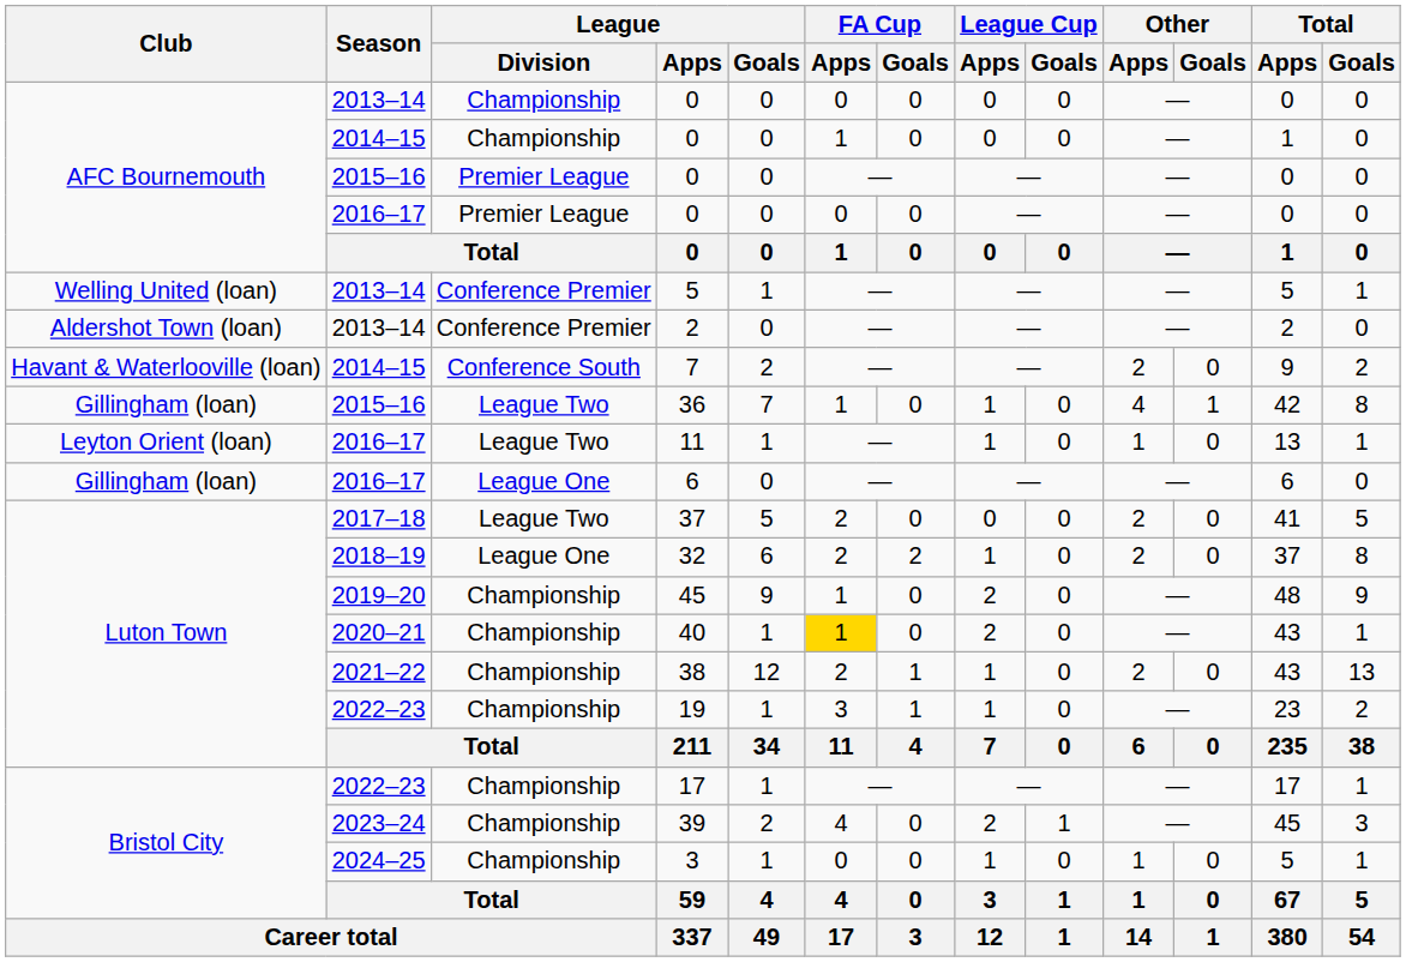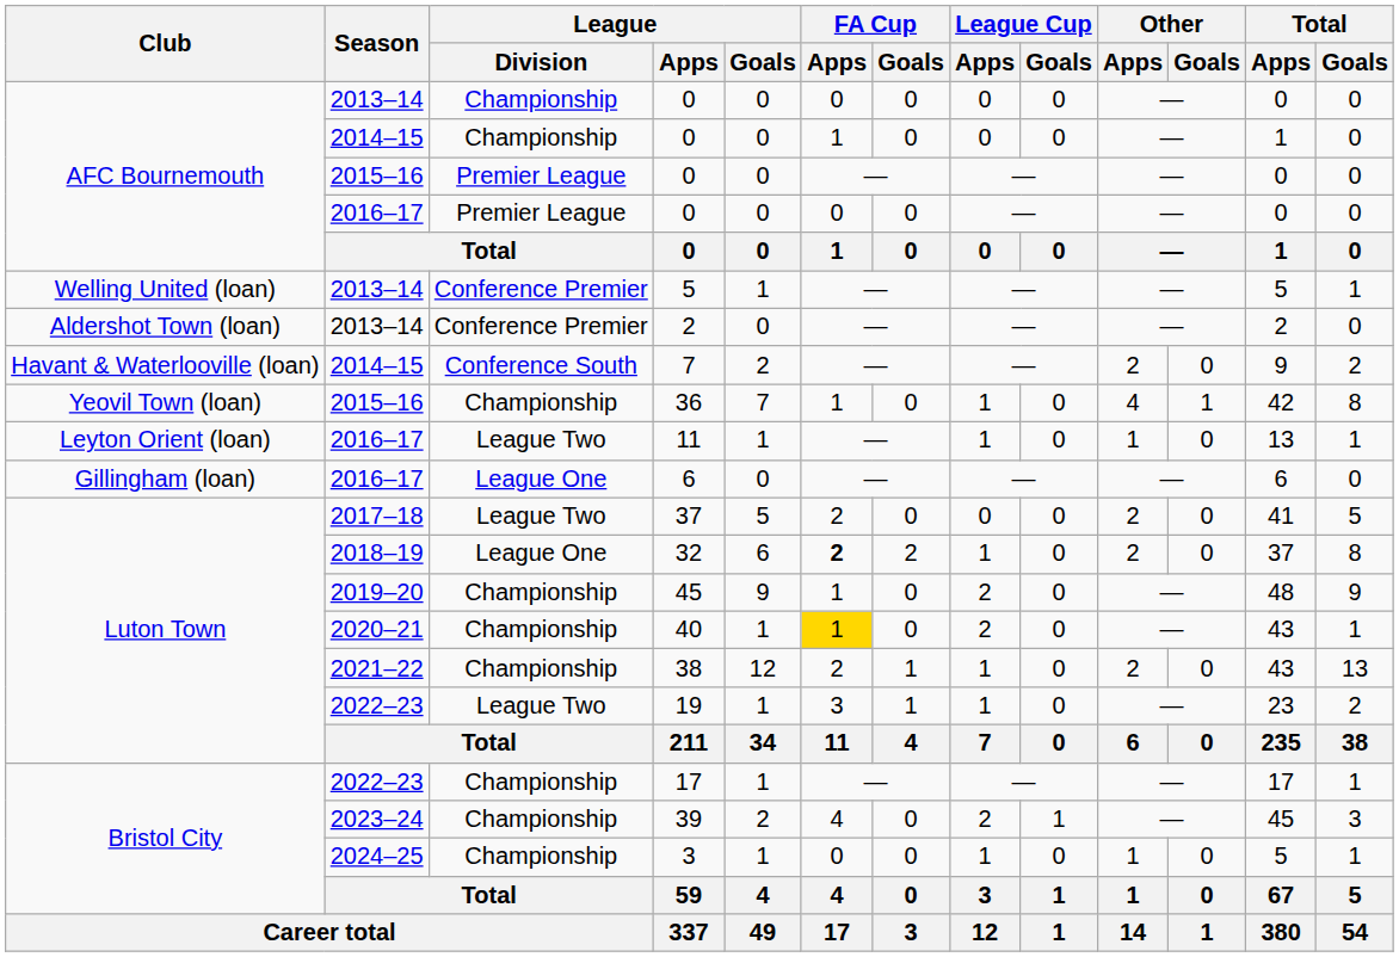 <table class="wikitable" style="text-align:center;">
 <tr>
 <th rowspan="2">Club</th>
 <th rowspan="2">Season</th>
 <th colspan="3">League</th>
 <th colspan="2"><a href='#'>FA Cup</a></th>
 <th colspan="2"><a href='#'>League Cup</a></th>
 <th colspan="2">Other</th>
 <th colspan="2">Total</th>
 </tr>
 <tr>
 <th>Division</th>
 <th>Apps</th>
 <th>Goals</th>
 <th>Apps</th>
 <th>Goals</th>
 <th>Apps</th>
 <th>Goals</th>
 <th>Apps</th>
 <th>Goals</th>
 <th>Apps</th>
 <th>Goals</th>
 </tr>
 <tr>
 <td rowspan="5"><a href='#'>AFC Bournemouth</a></td>
 <td><a href='#'>2013–14</a></td>
 <td><a href='#'>Championship</a></td>
 <td>0</td>
 <td>0</td>
 <td>0</td>
 <td>0</td>
 <td>0</td>
 <td>0</td>
 <td colspan="2">—</td>
 <td>0</td>
 <td>0</td>
 </tr>
 <tr>
 <td><a href='#'>2014–15</a></td>
 <td>Championship</td>
 <td>0</td>
 <td>0</td>
 <td>1</td>
 <td>0</td>
 <td>0</td>
 <td>0</td>
 <td colspan="2">—</td>
 <td>1</td>
 <td>0</td>
 </tr>
 <tr>
 <td><a href='#'>2015–16</a></td>
 <td><a href='#'>Premier League</a></td>
 <td>0</td>
 <td>0</td>
 <td colspan="2">—</td>
 <td colspan="2">—</td>
 <td colspan="2">—</td>
 <td>0</td>
 <td>0</td>
 </tr>
 <tr>
 <td><a href='#'>2016–17</a></td>
 <td>Premier League</td>
 <td>0</td>
 <td>0</td>
 <td>0</td>
 <td>0</td>
 <td colspan="2">—</td>
 <td colspan="2">—</td>
 <td>0</td>
 <td>0</td>
 </tr>
 <tr>
 <th colspan="2">Total</th>
 <th>0</th>
 <th>0</th>
 <th>1</th>
 <th>0</th>
 <th>0</th>
 <th>0</th>
 <th colspan="2">—</th>
 <th>1</th>
 <th>0</th>
 </tr>
 <tr>
 <td><a href='#'>Welling United</a> (loan)</td>
 <td><a href='#'>2013–14</a></td>
 <td><a href='#'>Conference Premier</a></td>
 <td>5</td>
 <td>1</td>
 <td colspan="2">—</td>
 <td colspan="2">—</td>
 <td colspan="2">—</td>
 <td>5</td>
 <td>1</td>
 </tr>
 <tr>
 <td><a href='#'>Aldershot Town</a> (loan)</td>
 <td>2013–14</td>
 <td>Conference Premier</td>
 <td>2</td>
 <td>0</td>
 <td colspan="2">—</td>
 <td colspan="2">—</td>
 <td colspan="2">—</td>
 <td>2</td>
 <td>0</td>
 </tr>
 <tr>
 <td><a href='#'>Havant & Waterlooville</a> (loan)</td>
 <td><a href='#'>2014–15</a></td>
 <td><a href='#'>Conference South</a></td>
 <td>7</td>
 <td>2</td>
 <td colspan="2">—</td>
 <td colspan="2">—</td>
 <td>2</td>
 <td>0</td>
 <td>9</td>
 <td>2</td>
 </tr>
 <tr>
-<td><a href='#'>Gillingham</a> (loan)</td>
+<td><a href='#'>Yeovil Town</a> (loan)</td>
 <td><a href='#'>2015–16</a></td>
-<td><a href='#'>League Two</a></td>
+<td>Championship</td>
 <td>36</td>
 <td>7</td>
 <td>1</td>
 <td>0</td>
 <td>1</td>
 <td>0</td>
 <td>4</td>
 <td>1</td>
 <td>42</td>
 <td>8</td>
 </tr>
 <tr>
 <td><a href='#'>Leyton Orient</a> (loan)</td>
 <td><a href='#'>2016–17</a></td>
 <td>League Two</td>
 <td>11</td>
 <td>1</td>
 <td colspan="2">—</td>
 <td>1</td>
 <td>0</td>
 <td>1</td>
 <td>0</td>
 <td>13</td>
 <td>1</td>
 </tr>
 <tr>
 <td><a href='#'>Gillingham</a> (loan)</td>
 <td><a href='#'>2016–17</a></td>
 <td><a href='#'>League One</a></td>
 <td>6</td>
 <td>0</td>
 <td colspan="2">—</td>
 <td colspan="2">—</td>
 <td colspan="2">—</td>
 <td>6</td>
 <td>0</td>
 </tr>
 <tr>
 <td rowspan="7"><a href='#'>Luton Town</a></td>
 <td><a href='#'>2017–18</a></td>
 <td>League Two</td>
 <td>37</td>
 <td>5</td>
 <td>2</td>
 <td>0</td>
 <td>0</td>
 <td>0</td>
 <td>2</td>
 <td>0</td>
 <td>41</td>
 <td>5</td>
 </tr>
 <tr>
 <td><a href='#'>2018–19</a></td>
 <td>League One</td>
 <td>32</td>
 <td>6</td>
-<td>2</td>
+<td><strong>2</strong></td>
 <td>2</td>
 <td>1</td>
 <td>0</td>
 <td>2</td>
 <td>0</td>
 <td>37</td>
 <td>8</td>
 </tr>
 <tr>
 <td><a href='#'>2019–20</a></td>
 <td>Championship</td>
 <td>45</td>
 <td>9</td>
 <td>1</td>
 <td>0</td>
 <td>2</td>
 <td>0</td>
 <td colspan="2">—</td>
 <td>48</td>
 <td>9</td>
 </tr>
 <tr>
 <td><a href='#'>2020–21</a></td>
 <td>Championship</td>
 <td>40</td>
 <td>1</td>
 <td style="background: gold;">1</td>
 <td>0</td>
 <td>2</td>
 <td>0</td>
 <td colspan="2">—</td>
 <td>43</td>
 <td>1</td>
 </tr>
 <tr>
 <td><a href='#'>2021–22</a></td>
 <td>Championship</td>
 <td>38</td>
 <td>12</td>
 <td>2</td>
 <td>1</td>
 <td>1</td>
 <td>0</td>
 <td>2</td>
 <td>0</td>
 <td>43</td>
 <td>13</td>
 </tr>
 <tr>
 <td><a href='#'>2022–23</a></td>
-<td>Championship</td>
+<td>League Two</td>
 <td>19</td>
 <td>1</td>
 <td>3</td>
 <td>1</td>
 <td>1</td>
 <td>0</td>
 <td colspan="2">—</td>
 <td>23</td>
 <td>2</td>
 </tr>
 <tr>
 <th colspan="2">Total</th>
 <th>211</th>
 <th>34</th>
 <th>11</th>
 <th>4</th>
 <th>7</th>
 <th>0</th>
 <th>6</th>
 <th>0</th>
 <th>235</th>
 <th>38</th>
 </tr>
 <tr>
 <td rowspan="4"><a href='#'>Bristol City</a></td>
 <td><a href='#'>2022–23</a></td>
 <td>Championship</td>
 <td>17</td>
 <td>1</td>
 <td colspan="2">—</td>
 <td colspan="2">—</td>
 <td colspan="2">—</td>
 <td>17</td>
 <td>1</td>
 </tr>
 <tr>
 <td><a href='#'>2023–24</a></td>
 <td>Championship</td>
 <td>39</td>
 <td>2</td>
 <td>4</td>
 <td>0</td>
 <td>2</td>
 <td>1</td>
 <td colspan="2">—</td>
 <td>45</td>
 <td>3</td>
 </tr>
 <tr>
 <td><a href='#'>2024–25</a></td>
 <td>Championship</td>
 <td>3</td>
 <td>1</td>
 <td>0</td>
 <td>0</td>
 <td>1</td>
 <td>0</td>
 <td>1</td>
 <td>0</td>
 <td>5</td>
 <td>1</td>
 </tr>
 <tr>
 <th colspan="2">Total</th>
 <th>59</th>
 <th>4</th>
 <th>4</th>
 <th>0</th>
 <th>3</th>
 <th>1</th>
 <th>1</th>
 <th>0</th>
 <th>67</th>
 <th>5</th>
 </tr>
 <tr>
 <th colspan="3">Career total</th>
 <th>337</th>
 <th>49</th>
 <th>17</th>
 <th>3</th>
 <th>12</th>
 <th>1</th>
 <th>14</th>
 <th>1</th>
 <th>380</th>
 <th>54</th>
 </tr>
 </table>
